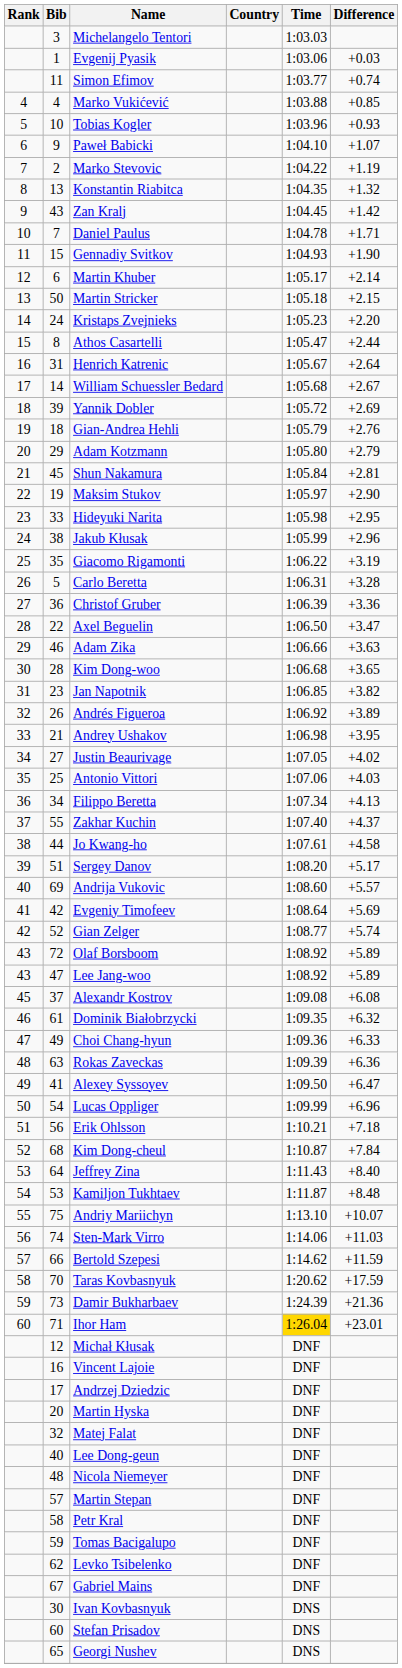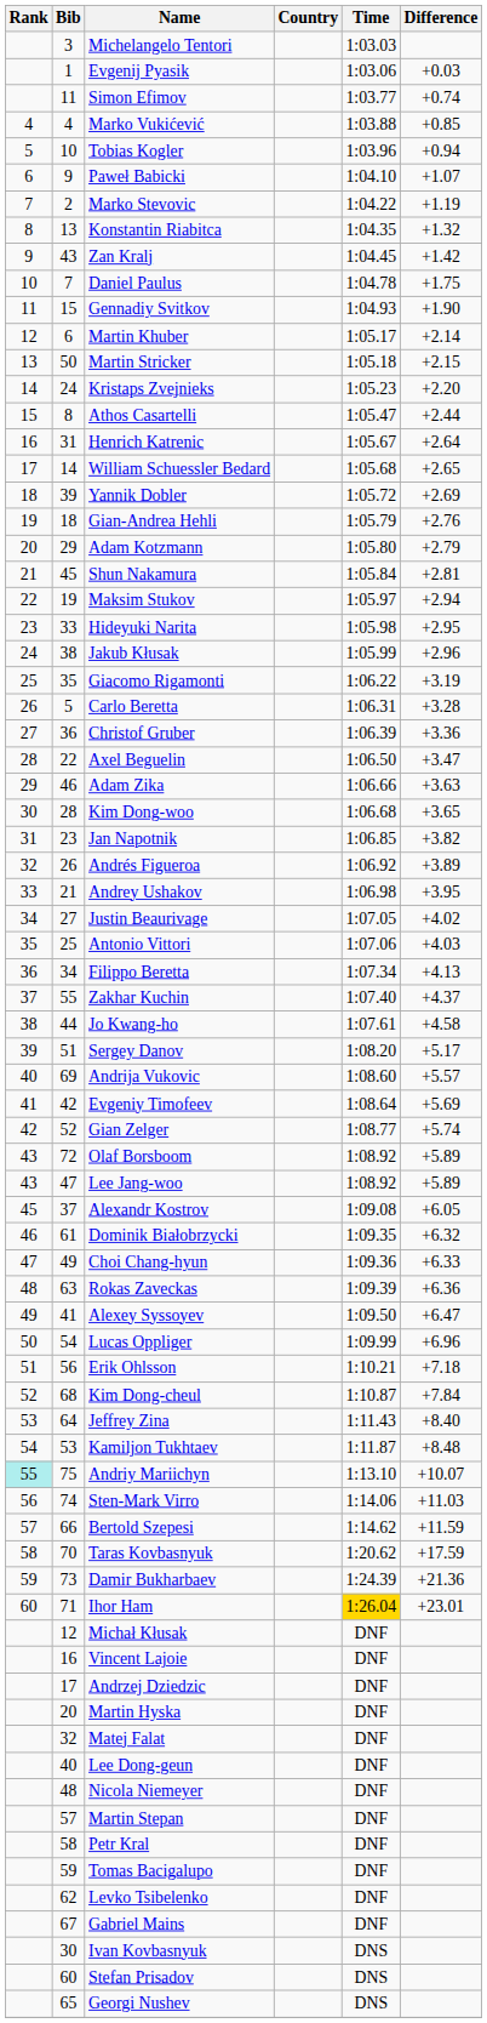 <table class="wikitable sortable" style="text-align:center">
 <tr>
 <th>Rank</th>
 <th>Bib</th>
 <th>Name</th>
 <th>Country</th>
 <th>Time</th>
 <th>Difference</th>
 </tr>
 <tr>
 <td></td>
 <td>3</td>
 <td align=left><a href='#'>Michelangelo Tentori</a></td>
 <td align=left></td>
 <td>1:03.03</td>
 <td></td>
 </tr>
 <tr>
 <td></td>
 <td>1</td>
 <td align=left><a href='#'>Evgenij Pyasik</a></td>
 <td align=left></td>
 <td>1:03.06</td>
 <td>+0.03</td>
 </tr>
 <tr>
 <td></td>
 <td>11</td>
 <td align=left><a href='#'>Simon Efimov</a></td>
 <td align=left></td>
 <td>1:03.77</td>
 <td>+0.74</td>
 </tr>
 <tr>
 <td>4</td>
 <td>4</td>
 <td align=left><a href='#'>Marko Vukićević</a></td>
 <td align=left></td>
 <td>1:03.88</td>
 <td>+0.85</td>
 </tr>
 <tr>
 <td>5</td>
 <td>10</td>
 <td align=left><a href='#'>Tobias Kogler</a></td>
 <td align=left></td>
 <td>1:03.96</td>
-<td>+0.93</td>
+<td>+0.94</td>
 </tr>
 <tr>
 <td>6</td>
 <td>9</td>
 <td align=left><a href='#'>Paweł Babicki</a></td>
 <td align=left></td>
 <td>1:04.10</td>
 <td>+1.07</td>
 </tr>
 <tr>
 <td>7</td>
 <td>2</td>
 <td align=left><a href='#'>Marko Stevovic</a></td>
 <td align=left></td>
 <td>1:04.22</td>
 <td>+1.19</td>
 </tr>
 <tr>
 <td>8</td>
 <td>13</td>
 <td align=left><a href='#'>Konstantin Riabitca</a></td>
 <td align=left></td>
 <td>1:04.35</td>
 <td>+1.32</td>
 </tr>
 <tr>
 <td>9</td>
 <td>43</td>
 <td align=left><a href='#'>Zan Kralj</a></td>
 <td align=left></td>
 <td>1:04.45</td>
 <td>+1.42</td>
 </tr>
 <tr>
 <td>10</td>
 <td>7</td>
 <td align=left><a href='#'>Daniel Paulus</a></td>
 <td align=left></td>
 <td>1:04.78</td>
-<td>+1.71</td>
+<td>+1.75</td>
 </tr>
 <tr>
 <td>11</td>
 <td>15</td>
 <td align=left><a href='#'>Gennadiy Svitkov</a></td>
 <td align=left></td>
 <td>1:04.93</td>
 <td>+1.90</td>
 </tr>
 <tr>
 <td>12</td>
 <td>6</td>
 <td align=left><a href='#'>Martin Khuber</a></td>
 <td align=left></td>
 <td>1:05.17</td>
 <td>+2.14</td>
 </tr>
 <tr>
 <td>13</td>
 <td>50</td>
 <td align=left><a href='#'>Martin Stricker</a></td>
 <td align=left></td>
 <td>1:05.18</td>
 <td>+2.15</td>
 </tr>
 <tr>
 <td>14</td>
 <td>24</td>
 <td align=left><a href='#'>Kristaps Zvejnieks</a></td>
 <td align=left></td>
 <td>1:05.23</td>
 <td>+2.20</td>
 </tr>
 <tr>
 <td>15</td>
 <td>8</td>
 <td align=left><a href='#'>Athos Casartelli</a></td>
 <td align=left></td>
 <td>1:05.47</td>
 <td>+2.44</td>
 </tr>
 <tr>
 <td>16</td>
 <td>31</td>
 <td align=left><a href='#'>Henrich Katrenic</a></td>
 <td align=left></td>
 <td>1:05.67</td>
 <td>+2.64</td>
 </tr>
 <tr>
 <td>17</td>
 <td>14</td>
 <td align=left><a href='#'>William Schuessler Bedard</a></td>
 <td align=left></td>
 <td>1:05.68</td>
-<td>+2.67</td>
+<td>+2.65</td>
 </tr>
 <tr>
 <td>18</td>
 <td>39</td>
 <td align=left><a href='#'>Yannik Dobler</a></td>
 <td align=left></td>
 <td>1:05.72</td>
 <td>+2.69</td>
 </tr>
 <tr>
 <td>19</td>
 <td>18</td>
 <td align=left><a href='#'>Gian-Andrea Hehli</a></td>
 <td align=left></td>
 <td>1:05.79</td>
 <td>+2.76</td>
 </tr>
 <tr>
 <td>20</td>
 <td>29</td>
 <td align=left><a href='#'>Adam Kotzmann</a></td>
 <td align=left></td>
 <td>1:05.80</td>
 <td>+2.79</td>
 </tr>
 <tr>
 <td>21</td>
 <td>45</td>
 <td align=left><a href='#'>Shun Nakamura</a></td>
 <td align=left></td>
 <td>1:05.84</td>
 <td>+2.81</td>
 </tr>
 <tr>
 <td>22</td>
 <td>19</td>
 <td align=left><a href='#'>Maksim Stukov</a></td>
 <td align=left></td>
 <td>1:05.97</td>
-<td>+2.90</td>
+<td>+2.94</td>
 </tr>
 <tr>
 <td>23</td>
 <td>33</td>
 <td align=left><a href='#'>Hideyuki Narita</a></td>
 <td align=left></td>
 <td>1:05.98</td>
 <td>+2.95</td>
 </tr>
 <tr>
 <td>24</td>
 <td>38</td>
 <td align=left><a href='#'>Jakub Kłusak</a></td>
 <td align=left></td>
 <td>1:05.99</td>
 <td>+2.96</td>
 </tr>
 <tr>
 <td>25</td>
 <td>35</td>
 <td align=left><a href='#'>Giacomo Rigamonti</a></td>
 <td align=left></td>
 <td>1:06.22</td>
 <td>+3.19</td>
 </tr>
 <tr>
 <td>26</td>
 <td>5</td>
 <td align=left><a href='#'>Carlo Beretta</a></td>
 <td align=left></td>
 <td>1:06.31</td>
 <td>+3.28</td>
 </tr>
 <tr>
 <td>27</td>
 <td>36</td>
 <td align=left><a href='#'>Christof Gruber</a></td>
 <td align=left></td>
 <td>1:06.39</td>
 <td>+3.36</td>
 </tr>
 <tr>
 <td>28</td>
 <td>22</td>
 <td align=left><a href='#'>Axel Beguelin</a></td>
 <td align=left></td>
 <td>1:06.50</td>
 <td>+3.47</td>
 </tr>
 <tr>
 <td>29</td>
 <td>46</td>
 <td align=left><a href='#'>Adam Zika</a></td>
 <td align=left></td>
 <td>1:06.66</td>
 <td>+3.63</td>
 </tr>
 <tr>
 <td>30</td>
 <td>28</td>
 <td align=left><a href='#'>Kim Dong-woo</a></td>
 <td align=left></td>
 <td>1:06.68</td>
 <td>+3.65</td>
 </tr>
 <tr>
 <td>31</td>
 <td>23</td>
 <td align=left><a href='#'>Jan Napotnik</a></td>
 <td align=left></td>
 <td>1:06.85</td>
 <td>+3.82</td>
 </tr>
 <tr>
 <td>32</td>
 <td>26</td>
 <td align=left><a href='#'>Andrés Figueroa</a></td>
 <td align=left></td>
 <td>1:06.92</td>
 <td>+3.89</td>
 </tr>
 <tr>
 <td>33</td>
 <td>21</td>
 <td align=left><a href='#'>Andrey Ushakov</a></td>
 <td align=left></td>
 <td>1:06.98</td>
 <td>+3.95</td>
 </tr>
 <tr>
 <td>34</td>
 <td>27</td>
 <td align=left><a href='#'>Justin Beaurivage</a></td>
 <td align=left></td>
 <td>1:07.05</td>
 <td>+4.02</td>
 </tr>
 <tr>
 <td>35</td>
 <td>25</td>
 <td align=left><a href='#'>Antonio Vittori</a></td>
 <td align=left></td>
 <td>1:07.06</td>
 <td>+4.03</td>
 </tr>
 <tr>
 <td>36</td>
 <td>34</td>
 <td align=left><a href='#'>Filippo Beretta</a></td>
 <td align=left></td>
 <td>1:07.34</td>
 <td>+4.13</td>
 </tr>
 <tr>
 <td>37</td>
 <td>55</td>
 <td align=left><a href='#'>Zakhar Kuchin</a></td>
 <td align=left></td>
 <td>1:07.40</td>
 <td>+4.37</td>
 </tr>
 <tr>
 <td>38</td>
 <td>44</td>
 <td align=left><a href='#'>Jo Kwang-ho</a></td>
 <td align=left></td>
 <td>1:07.61</td>
 <td>+4.58</td>
 </tr>
 <tr>
 <td>39</td>
 <td>51</td>
 <td align=left><a href='#'>Sergey Danov</a></td>
 <td align=left></td>
 <td>1:08.20</td>
 <td>+5.17</td>
 </tr>
 <tr>
 <td>40</td>
 <td>69</td>
 <td align=left><a href='#'>Andrija Vukovic</a></td>
 <td align=left></td>
 <td>1:08.60</td>
 <td>+5.57</td>
 </tr>
 <tr>
 <td>41</td>
 <td>42</td>
 <td align=left><a href='#'>Evgeniy Timofeev</a></td>
 <td align=left></td>
 <td>1:08.64</td>
 <td>+5.69</td>
 </tr>
 <tr>
 <td>42</td>
 <td>52</td>
 <td align=left><a href='#'>Gian Zelger</a></td>
 <td align=left></td>
 <td>1:08.77</td>
 <td>+5.74</td>
 </tr>
 <tr>
 <td>43</td>
 <td>72</td>
 <td align=left><a href='#'>Olaf Borsboom</a></td>
 <td align=left></td>
 <td>1:08.92</td>
 <td>+5.89</td>
 </tr>
 <tr>
 <td>43</td>
 <td>47</td>
 <td align=left><a href='#'>Lee Jang-woo</a></td>
 <td align=left></td>
 <td>1:08.92</td>
 <td>+5.89</td>
 </tr>
 <tr>
 <td>45</td>
 <td>37</td>
 <td align=left><a href='#'>Alexandr Kostrov</a></td>
 <td align=left></td>
 <td>1:09.08</td>
-<td>+6.08</td>
+<td>+6.05</td>
 </tr>
 <tr>
 <td>46</td>
 <td>61</td>
 <td align=left><a href='#'>Dominik Białobrzycki</a></td>
 <td align=left></td>
 <td>1:09.35</td>
 <td>+6.32</td>
 </tr>
 <tr>
 <td>47</td>
 <td>49</td>
 <td align=left><a href='#'>Choi Chang-hyun</a></td>
 <td align=left></td>
 <td>1:09.36</td>
 <td>+6.33</td>
 </tr>
 <tr>
 <td>48</td>
 <td>63</td>
 <td align=left><a href='#'>Rokas Zaveckas</a></td>
 <td align=left></td>
 <td>1:09.39</td>
 <td>+6.36</td>
 </tr>
 <tr>
 <td>49</td>
 <td>41</td>
 <td align=left><a href='#'>Alexey Syssoyev</a></td>
 <td align=left></td>
 <td>1:09.50</td>
 <td>+6.47</td>
 </tr>
 <tr>
 <td>50</td>
 <td>54</td>
 <td align=left><a href='#'>Lucas Oppliger</a></td>
 <td align=left></td>
 <td>1:09.99</td>
 <td>+6.96</td>
 </tr>
 <tr>
 <td>51</td>
 <td>56</td>
 <td align=left><a href='#'>Erik Ohlsson</a></td>
 <td align=left></td>
 <td>1:10.21</td>
 <td>+7.18</td>
 </tr>
 <tr>
 <td>52</td>
 <td>68</td>
 <td align=left><a href='#'>Kim Dong-cheul</a></td>
 <td align=left></td>
 <td>1:10.87</td>
 <td>+7.84</td>
 </tr>
 <tr>
 <td>53</td>
 <td>64</td>
 <td align=left><a href='#'>Jeffrey Zina</a></td>
 <td align=left></td>
 <td>1:11.43</td>
 <td>+8.40</td>
 </tr>
 <tr>
 <td>54</td>
 <td>53</td>
 <td align=left><a href='#'>Kamiljon Tukhtaev</a></td>
 <td align=left></td>
 <td>1:11.87</td>
 <td>+8.48</td>
 </tr>
 <tr>
-<td>55</td>
+<td style="background: paleturquoise;">55</td>
 <td>75</td>
 <td align=left><a href='#'>Andriy Mariichyn</a></td>
 <td align=left></td>
 <td>1:13.10</td>
 <td>+10.07</td>
 </tr>
 <tr>
 <td>56</td>
 <td>74</td>
 <td align=left><a href='#'>Sten-Mark Virro</a></td>
 <td align=left></td>
 <td>1:14.06</td>
 <td>+11.03</td>
 </tr>
 <tr>
 <td>57</td>
 <td>66</td>
 <td align=left><a href='#'>Bertold Szepesi</a></td>
 <td align=left></td>
 <td>1:14.62</td>
 <td>+11.59</td>
 </tr>
 <tr>
 <td>58</td>
 <td>70</td>
 <td align=left><a href='#'>Taras Kovbasnyuk</a></td>
 <td align=left></td>
 <td>1:20.62</td>
 <td>+17.59</td>
 </tr>
 <tr>
 <td>59</td>
 <td>73</td>
 <td align=left><a href='#'>Damir Bukharbaev</a></td>
 <td align=left></td>
 <td>1:24.39</td>
 <td>+21.36</td>
 </tr>
 <tr>
 <td>60</td>
 <td>71</td>
 <td align=left><a href='#'>Ihor Ham</a></td>
 <td align=left></td>
 <td style="background: gold;">1:26.04</td>
 <td>+23.01</td>
 </tr>
 <tr>
 <td></td>
 <td>12</td>
 <td align=left><a href='#'>Michał Kłusak</a></td>
 <td align=left></td>
 <td>DNF</td>
 <td></td>
 </tr>
 <tr>
 <td></td>
 <td>16</td>
 <td align=left><a href='#'>Vincent Lajoie</a></td>
 <td align=left></td>
 <td>DNF</td>
 <td></td>
 </tr>
 <tr>
 <td></td>
 <td>17</td>
 <td align=left><a href='#'>Andrzej Dziedzic</a></td>
 <td align=left></td>
 <td>DNF</td>
 <td></td>
 </tr>
 <tr>
 <td></td>
 <td>20</td>
 <td align=left><a href='#'>Martin Hyska</a></td>
 <td align=left></td>
 <td>DNF</td>
 <td></td>
 </tr>
 <tr>
 <td></td>
 <td>32</td>
 <td align=left><a href='#'>Matej Falat</a></td>
 <td align=left></td>
 <td>DNF</td>
 <td></td>
 </tr>
 <tr>
 <td></td>
 <td>40</td>
 <td align=left><a href='#'>Lee Dong-geun</a></td>
 <td align=left></td>
 <td>DNF</td>
 <td></td>
 </tr>
 <tr>
 <td></td>
 <td>48</td>
 <td align=left><a href='#'>Nicola Niemeyer</a></td>
 <td align=left></td>
 <td>DNF</td>
 <td></td>
 </tr>
 <tr>
 <td></td>
 <td>57</td>
 <td align=left><a href='#'>Martin Stepan</a></td>
 <td align=left></td>
 <td>DNF</td>
 <td></td>
 </tr>
 <tr>
 <td></td>
 <td>58</td>
 <td align=left><a href='#'>Petr Kral</a></td>
 <td align=left></td>
 <td>DNF</td>
 <td></td>
 </tr>
 <tr>
 <td></td>
 <td>59</td>
 <td align=left><a href='#'>Tomas Bacigalupo</a></td>
 <td align=left></td>
 <td>DNF</td>
 <td></td>
 </tr>
 <tr>
 <td></td>
 <td>62</td>
 <td align=left><a href='#'>Levko Tsibelenko</a></td>
 <td align=left></td>
 <td>DNF</td>
 <td></td>
 </tr>
 <tr>
 <td></td>
 <td>67</td>
 <td align=left><a href='#'>Gabriel Mains</a></td>
 <td align=left></td>
 <td>DNF</td>
 <td></td>
 </tr>
 <tr>
 <td></td>
 <td>30</td>
 <td align=left><a href='#'>Ivan Kovbasnyuk</a></td>
 <td align=left></td>
 <td>DNS</td>
 <td></td>
 </tr>
 <tr>
 <td></td>
 <td>60</td>
 <td align=left><a href='#'>Stefan Prisadov</a></td>
 <td align=left></td>
 <td>DNS</td>
 <td></td>
 </tr>
 <tr>
 <td></td>
 <td>65</td>
 <td align=left><a href='#'>Georgi Nushev</a></td>
 <td align=left></td>
 <td>DNS</td>
 <td></td>
 </tr>
 <tr>
 </tr>
 </table>
